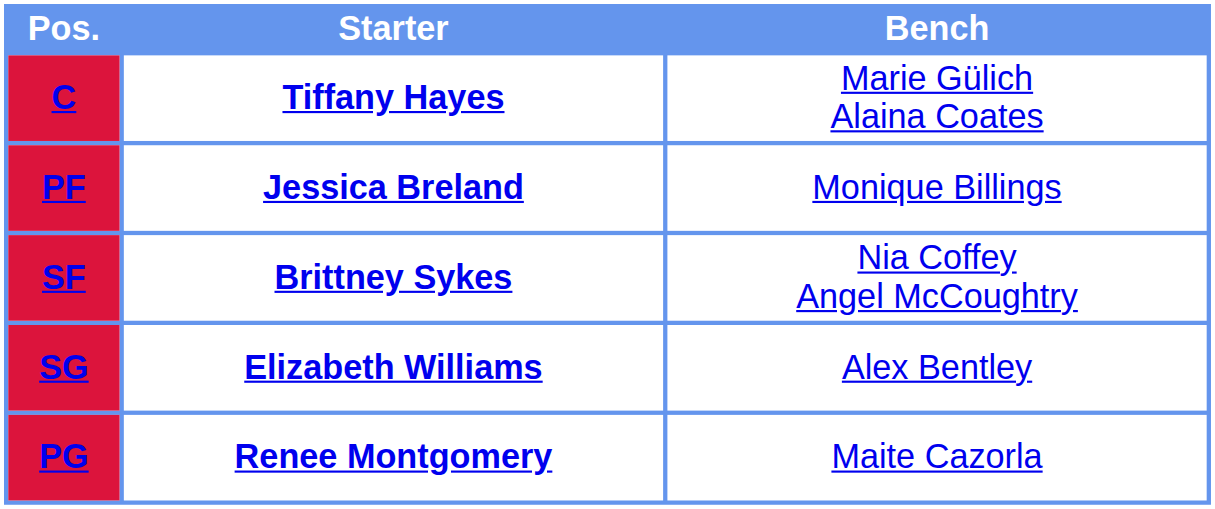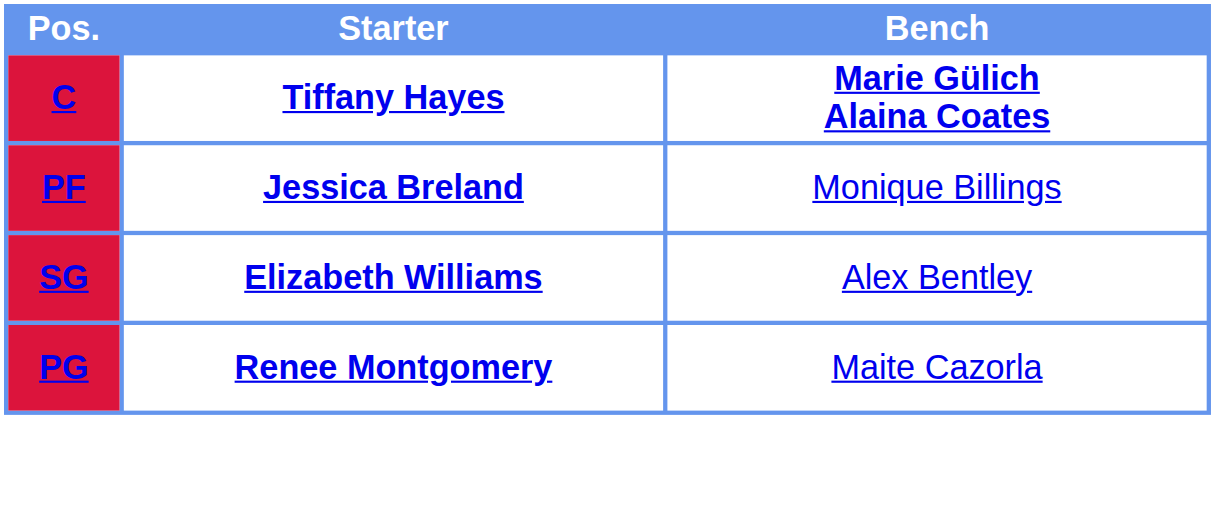 <table style="text-align: center; background:#6495ED; color:white">
 <tr>
 <th width="50">Pos.</th>
 <th width="250">Starter</th>
 <th width="250">Bench</th>
 </tr>
 <tr style="height:40px; background:white; color:#FFCC00">
 <th style="background:#dc143c"><a href='#'><span>C</span></a></th>
 <td><strong><a href='#'>Tiffany Hayes</a></strong></td>
-<td><a href='#'>Marie Gülich</a><br><a href='#'>Alaina Coates</a></td>
+<td><strong><a href='#'>Marie Gülich</a><br><a href='#'>Alaina Coates</a></strong></td>
 </tr>
 <tr style="height:40px; background:white; color:#FFCC00">
 <th style="background:#dc143c"><a href='#'><span>PF</span></a></th>
 <td><strong><a href='#'>Jessica Breland</a></strong></td>
 <td><a href='#'>Monique Billings</a></td>
-</tr>
-<tr style="height:40px; background:white; color:#FFCC00">
-<th style="background:#dc143c"><a href='#'><span>SF</span></a></th>
-<td><strong><a href='#'>Brittney Sykes</a></strong></td>
-<td><a href='#'>Nia Coffey</a><br><a href='#'>Angel McCoughtry</a></td>
 </tr>
 <tr style="height:40px; background:white; color:#FFCC00">
 <th style="background:#dc143c"><a href='#'><span>SG</span></a></th>
 <td><strong><a href='#'>Elizabeth Williams</a></strong></td>
 <td><a href='#'>Alex Bentley</a></td>
 </tr>
 <tr style="height:40px; background:white; color:#FFCC00">
 <th style="background:#dc143c"><a href='#'><span>PG</span></a></th>
 <td><strong><a href='#'>Renee Montgomery</a></strong></td>
 <td><a href='#'>Maite Cazorla</a></td>
 </tr>
 </table>
